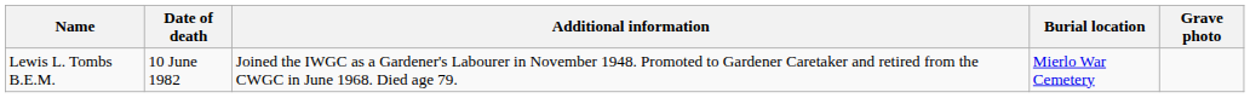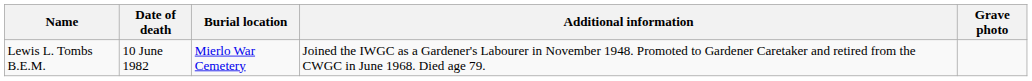 <table class="wikitable">
 <tr>
 <th>Name</th>
 <th>Date of death</th>
+<th>Burial location</th>
 <th>Additional information</th>
-<th>Burial location</th>
 <th>Grave photo</th>
 </tr>
 <tr>
 <td>Lewis L. Tombs B.E.M.</td>
 <td>10 June 1982</td>
+<td><a href='#'>Mierlo War Cemetery</a></td>
 <td>Joined the IWGC as a Gardener's Labourer in November 1948. Promoted to Gardener Caretaker and retired from the CWGC in June 1968. Died age 79.</td>
-<td><a href='#'>Mierlo War Cemetery</a></td>
 <td></td>
 </tr>
 </table>
